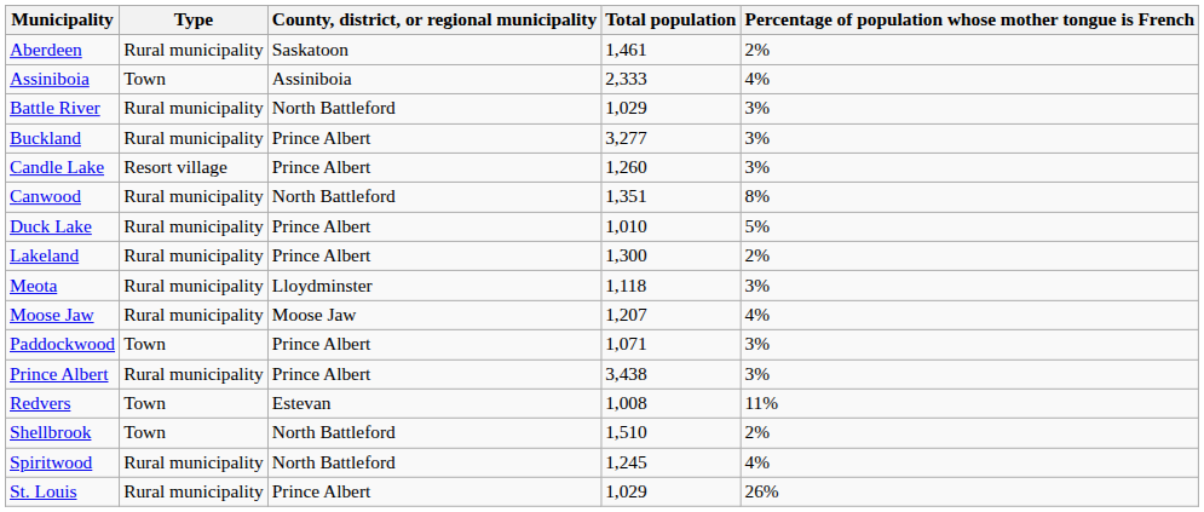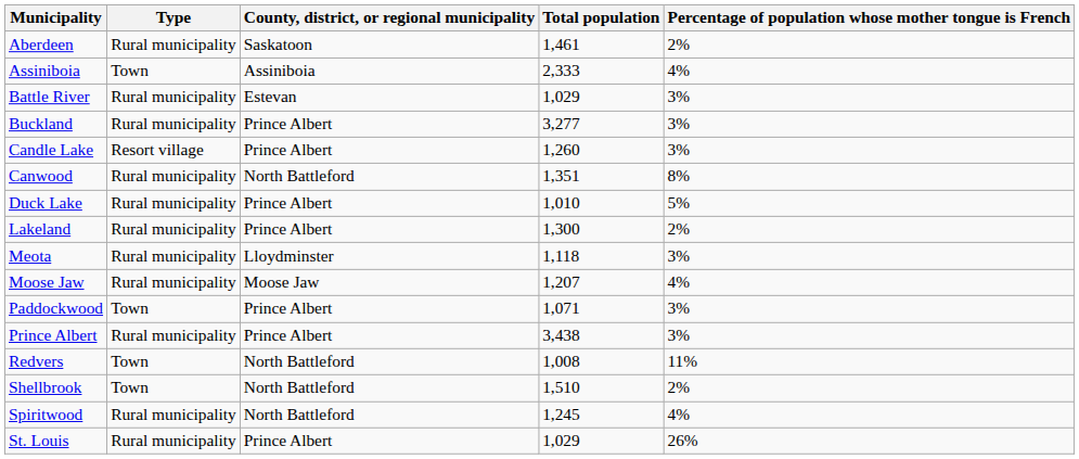 <table class="wikitable sortable">
 <tr>
 <th>Municipality</th>
 <th>Type</th>
 <th>County, district, or regional municipality</th>
 <th>Total population</th>
 <th>Percentage of population whose mother tongue is French</th>
 </tr>
 <tr>
 <td><a href='#'>Aberdeen</a></td>
 <td>Rural municipality</td>
 <td>Saskatoon</td>
 <td>1,461</td>
 <td>2%</td>
 </tr>
 <tr>
 <td><a href='#'>Assiniboia</a></td>
 <td>Town</td>
 <td>Assiniboia</td>
 <td>2,333</td>
 <td>4%</td>
 </tr>
 <tr>
 <td><a href='#'>Battle River</a></td>
 <td>Rural municipality</td>
-<td>North Battleford</td>
+<td>Estevan</td>
 <td>1,029</td>
 <td>3%</td>
 </tr>
 <tr>
 <td><a href='#'>Buckland</a></td>
 <td>Rural municipality</td>
 <td>Prince Albert</td>
 <td>3,277</td>
 <td>3%</td>
 </tr>
 <tr>
 <td><a href='#'>Candle Lake</a></td>
 <td>Resort village</td>
 <td>Prince Albert</td>
 <td>1,260</td>
 <td>3%</td>
 </tr>
 <tr>
 <td><a href='#'>Canwood</a></td>
 <td>Rural municipality</td>
 <td>North Battleford</td>
 <td>1,351</td>
 <td>8%</td>
 </tr>
 <tr>
 <td><a href='#'>Duck Lake</a></td>
 <td>Rural municipality</td>
 <td>Prince Albert</td>
 <td>1,010</td>
 <td>5%</td>
 </tr>
 <tr>
 <td><a href='#'>Lakeland</a></td>
 <td>Rural municipality</td>
 <td>Prince Albert</td>
 <td>1,300</td>
 <td>2%</td>
 </tr>
 <tr>
 <td><a href='#'>Meota</a></td>
 <td>Rural municipality</td>
 <td>Lloydminster</td>
 <td>1,118</td>
 <td>3%</td>
 </tr>
 <tr>
 <td><a href='#'>Moose Jaw</a></td>
 <td>Rural municipality</td>
 <td>Moose Jaw</td>
 <td>1,207</td>
 <td>4%</td>
 </tr>
 <tr>
 <td><a href='#'>Paddockwood</a></td>
 <td>Town</td>
 <td>Prince Albert</td>
 <td>1,071</td>
 <td>3%</td>
 </tr>
 <tr>
 <td><a href='#'>Prince Albert</a></td>
 <td>Rural municipality</td>
 <td>Prince Albert</td>
 <td>3,438</td>
 <td>3%</td>
 </tr>
 <tr>
 <td><a href='#'>Redvers</a></td>
 <td>Town</td>
-<td>Estevan</td>
+<td>North Battleford</td>
 <td>1,008</td>
 <td>11%</td>
 </tr>
 <tr>
 <td><a href='#'>Shellbrook</a></td>
 <td>Town</td>
 <td>North Battleford</td>
 <td>1,510</td>
 <td>2%</td>
 </tr>
 <tr>
 <td><a href='#'>Spiritwood</a></td>
 <td>Rural municipality</td>
 <td>North Battleford</td>
 <td>1,245</td>
 <td>4%</td>
 </tr>
 <tr>
 <td><a href='#'>St. Louis</a></td>
 <td>Rural municipality</td>
 <td>Prince Albert</td>
 <td>1,029</td>
 <td>26%</td>
 </tr>
 </table>
